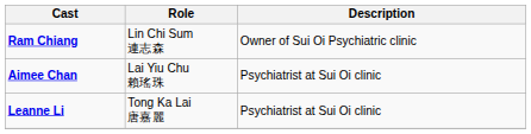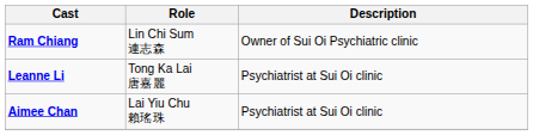 <table class="wikitable" width="55%">
 <tr>
 <th>Cast</th>
 <th>Role</th>
 <th>Description</th>
 </tr>
 <tr>
 <td><strong><a href='#'>Ram Chiang</a></strong></td>
 <td>Lin Chi Sum<br>連志森</td>
 <td>Owner of Sui Oi Psychiatric clinic</td>
 </tr>
 <tr>
+<td><strong><a href='#'>Leanne Li</a></strong></td>
+<td>Tong Ka Lai<br>唐嘉麗</td>
+<td>Psychiatrist at Sui Oi clinic</td>
+</tr>
+<tr>
 <td><strong><a href='#'>Aimee Chan</a></strong></td>
 <td>Lai Yiu Chu<br>賴瑤珠</td>
 <td>Psychiatrist at Sui Oi clinic</td>
 </tr>
 <tr>
-<td><strong><a href='#'>Leanne Li</a></strong></td>
-<td>Tong Ka Lai<br>唐嘉麗</td>
-<td>Psychiatrist at Sui Oi clinic</td>
-</tr>
-<tr>
 </tr>
 </table>
